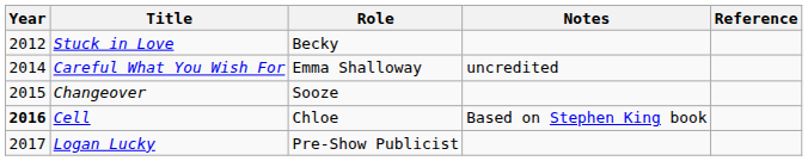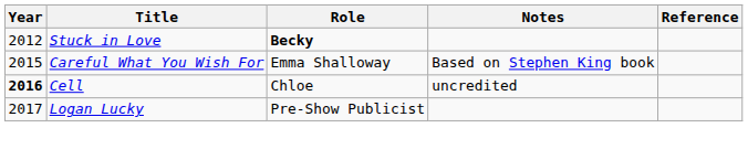 <table class="wikitable">
 <tr>
 <th>Year</th>
 <th>Title</th>
 <th>Role</th>
 <th>Notes</th>
 <th>Reference</th>
 </tr>
 <tr>
 <td>2012</td>
 <td><em><a href='#'>Stuck in Love</a></em></td>
-<td>Becky</td>
+<td><strong>Becky</strong></td>
 <td></td>
 <td></td>
 </tr>
 <tr>
-<td>2014</td>
+<td>2015</td>
 <td><em><a href='#'>Careful What You Wish For</a></em></td>
 <td>Emma Shalloway</td>
-<td>uncredited</td>
-<td></td>
-</tr>
-<tr>
-<td>2015</td>
-<td><em>Changeover</em></td>
-<td>Sooze</td>
-<td></td>
+<td>Based on <a href='#'>Stephen King</a> book</td>
 <td></td>
 </tr>
 <tr>
 <td><strong>2016</strong></td>
 <td><em><a href='#'>Cell</a></em></td>
 <td>Chloe</td>
-<td>Based on <a href='#'>Stephen King</a> book</td>
+<td>uncredited</td>
 <td></td>
 </tr>
 <tr>
 <td>2017</td>
 <td><em><a href='#'>Logan Lucky</a></em></td>
 <td>Pre-Show Publicist</td>
 <td></td>
 <td></td>
 </tr>
 </table>
